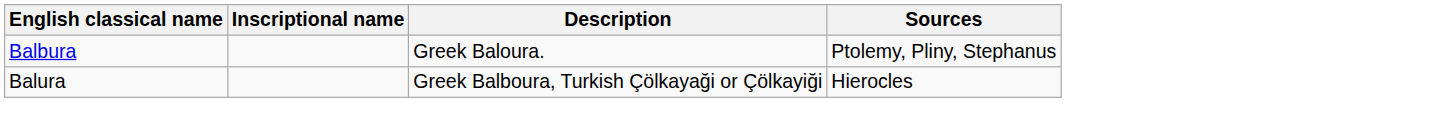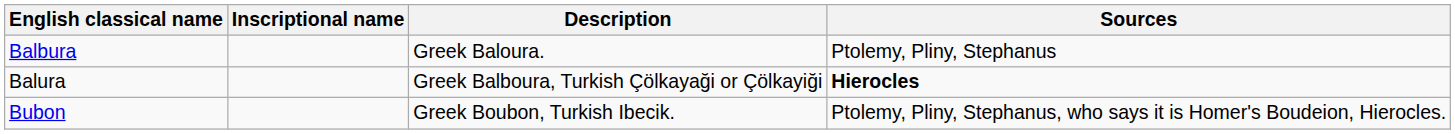 <table class="wikitable sortable">
 <tr>
 <th>English classical name</th>
 <th>Inscriptional name</th>
 <th>Description</th>
 <th>Sources</th>
 </tr>
 <tr>
 <td><a href='#'>Balbura</a></td>
 <td></td>
 <td>Greek Baloura.</td>
 <td>Ptolemy, Pliny, Stephanus</td>
 </tr>
 <tr>
 <td>Balura</td>
 <td></td>
 <td>Greek Balboura, Turkish Çölkayaği or Çölkayiği</td>
-<td>Hierocles</td>
+<td><strong>Hierocles</strong></td>
+</tr>
+<tr>
+<td><a href='#'>Bubon</a></td>
+<td></td>
+<td>Greek Boubon, Turkish Ibecik.</td>
+<td>Ptolemy, Pliny, Stephanus, who says it is Homer's Boudeion, Hierocles.</td>
 </tr>
 </table>
